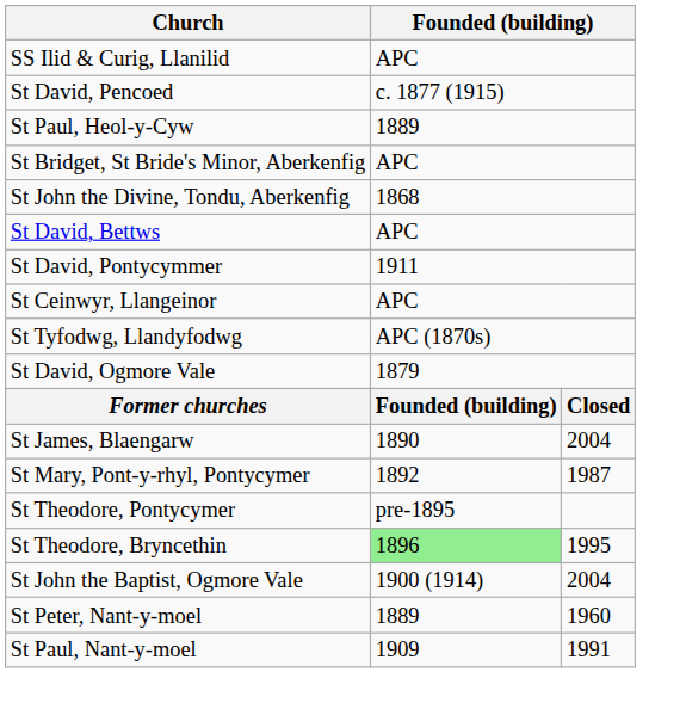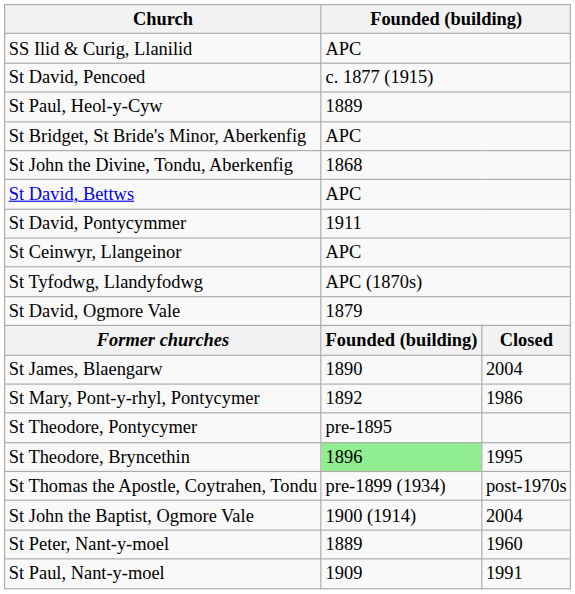 <table class="wikitable">
 <tr>
 <th>Church</th>
 <th colspan="2">Founded (building)</th>
 </tr>
 <tr>
 <td>SS Ilid & Curig, Llanilid</td>
 <td colspan="2">APC</td>
 </tr>
 <tr>
 <td>St David, Pencoed</td>
 <td colspan="2">c. 1877 (1915)</td>
 </tr>
 <tr>
 <td>St Paul, Heol-y-Cyw</td>
 <td colspan="2">1889</td>
 </tr>
 <tr>
 <td>St Bridget, St Bride's Minor, Aberkenfig</td>
 <td colspan="2">APC</td>
 </tr>
 <tr>
 <td>St John the Divine, Tondu, Aberkenfig</td>
 <td colspan="2">1868</td>
 </tr>
 <tr>
 <td><a href='#'>St David, Bettws</a></td>
 <td colspan="2">APC</td>
 </tr>
 <tr>
 <td>St David, Pontycymmer</td>
 <td colspan="2">1911</td>
 </tr>
 <tr>
 <td>St Ceinwyr, Llangeinor</td>
 <td colspan="2">APC</td>
 </tr>
 <tr>
 <td>St Tyfodwg, Llandyfodwg</td>
 <td colspan="2">APC (1870s)</td>
 </tr>
 <tr>
 <td>St David, Ogmore Vale</td>
 <td colspan="2">1879</td>
 </tr>
 <tr>
 <th><em>Former churches</em></th>
 <th>Founded (building)</th>
 <th>Closed</th>
 </tr>
 <tr>
 <td>St James, Blaengarw</td>
 <td>1890</td>
 <td>2004</td>
 </tr>
 <tr>
 <td>St Mary, Pont-y-rhyl, Pontycymer</td>
 <td>1892</td>
-<td>1987</td>
+<td>1986</td>
 </tr>
 <tr>
 <td>St Theodore, Pontycymer</td>
 <td>pre-1895</td>
 <td></td>
 </tr>
 <tr>
 <td>St Theodore, Bryncethin</td>
 <td style="background: lightgreen;">1896</td>
 <td>1995</td>
+</tr>
+<tr>
+<td>St Thomas the Apostle, Coytrahen, Tondu</td>
+<td>pre-1899 (1934)</td>
+<td>post-1970s</td>
 </tr>
 <tr>
 <td>St John the Baptist, Ogmore Vale</td>
 <td>1900 (1914)</td>
 <td>2004</td>
 </tr>
 <tr>
 <td>St Peter, Nant-y-moel</td>
 <td>1889</td>
 <td>1960</td>
 </tr>
 <tr>
 <td>St Paul, Nant-y-moel</td>
 <td>1909</td>
 <td>1991</td>
 </tr>
 </table>
